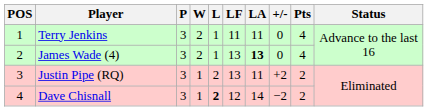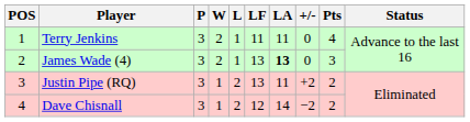 <table class="wikitable" style="text-align:center; margin: 1em auto 1em auto, align:left">
 <tr>
 <th width=20>POS</th>
 <th width=169>Player</th>
 <th width=3>P</th>
 <th width=3>W</th>
 <th width=3>L</th>
 <th width=20>LF</th>
 <th width=20>LA</th>
 <th width=20>+/-</th>
 <th width=20>Pts</th>
 <th width=129>Status</th>
 </tr>
 <tr style="background:#CCFFCC;">
 <td>1</td>
 <td style="text-align:left;"> <a href='#'>Terry Jenkins</a></td>
 <td>3</td>
 <td>2</td>
 <td>1</td>
 <td>11</td>
 <td>11</td>
 <td>0</td>
 <td>4</td>
 <td rowspan=2>Advance to the last 16</td>
 </tr>
 <tr style="background:#CCFFCC;">
 <td>2</td>
 <td style="text-align:left;"> <a href='#'>James Wade</a> (4)</td>
 <td>3</td>
 <td>2</td>
 <td>1</td>
 <td>13</td>
 <td><strong>13</strong></td>
 <td>0</td>
-<td>4</td>
+<td>3</td>
 </tr>
 <tr style="background:#FFCCCC;">
 <td>3</td>
 <td style="text-align:left;"> <a href='#'>Justin Pipe</a> (RQ)</td>
 <td>3</td>
 <td>1</td>
 <td>2</td>
 <td>13</td>
 <td>11</td>
 <td>+2</td>
 <td>2</td>
 <td rowspan=2>Eliminated</td>
 </tr>
 <tr style="background:#FFCCCC;">
 <td>4</td>
 <td style="text-align:left;"> <a href='#'>Dave Chisnall</a></td>
 <td>3</td>
 <td>1</td>
-<td><strong>2</strong></td>
+<td>2</td>
 <td>12</td>
 <td>14</td>
 <td>−2</td>
 <td>2</td>
 </tr>
 </table>
